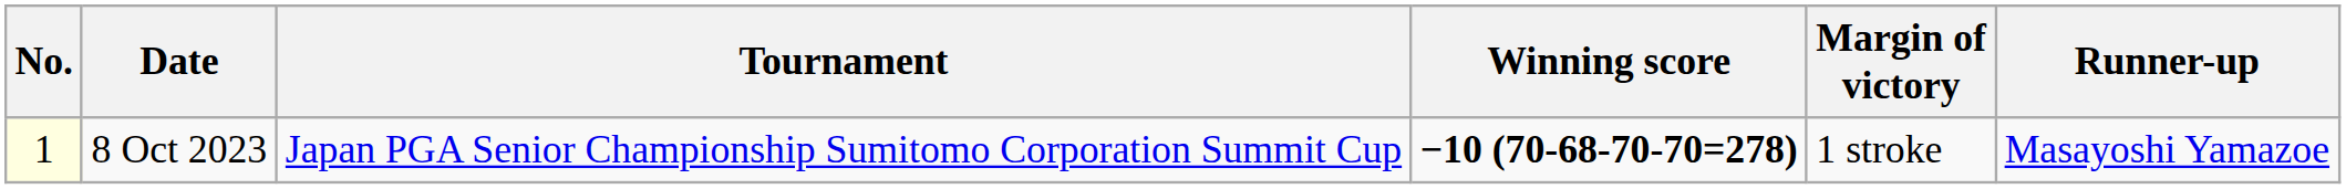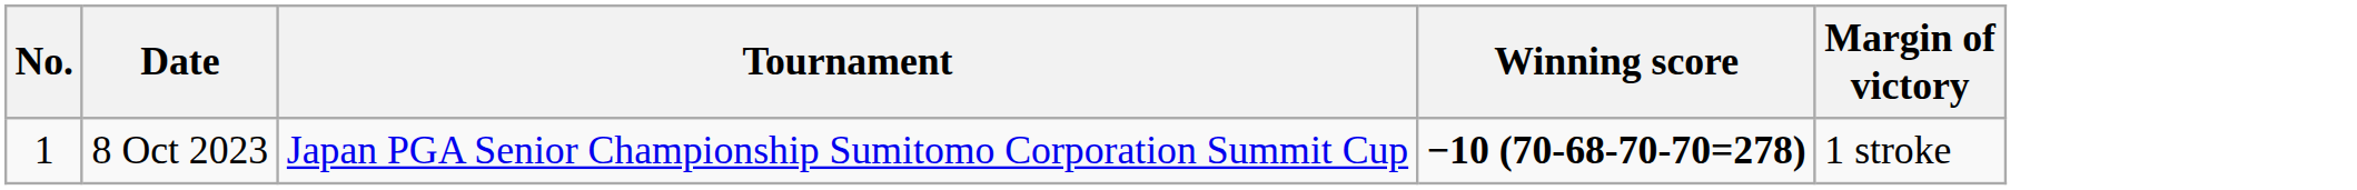 <table class="wikitable" style="font-size:95%;">
 <tr>
 <th>No.</th>
 <th>Date</th>
 <th>Tournament</th>
 <th>Winning score</th>
 <th>Margin of<br>victory</th>
-<th>Runner-up</th>
 </tr>
 <tr>
-<td align=center style="background: lightyellow;">1</td>
+<td align=center>1</td>
 <td align=right>8 Oct 2023</td>
 <td><a href='#'>Japan PGA Senior Championship Sumitomo Corporation Summit Cup</a></td>
 <td><strong>−10 (70-68-70-70=278)</strong></td>
 <td>1 stroke</td>
-<td> <a href='#'>Masayoshi Yamazoe</a></td>
 </tr>
 </table>
